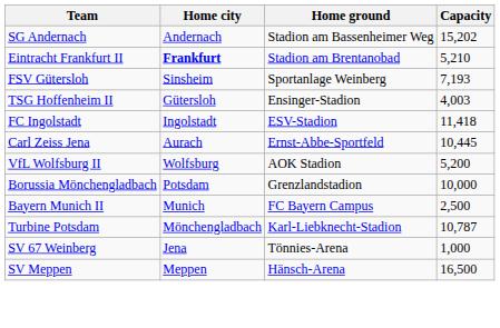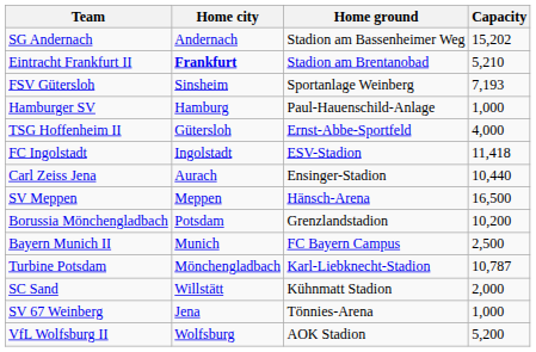 <table class="wikitable sortable">
 <tr>
 <th>Team</th>
 <th>Home city</th>
 <th>Home ground</th>
 <th>Capacity</th>
 </tr>
 <tr>
 <td data-sort-value="Andernach"><a href='#'>SG Andernach</a></td>
 <td><a href='#'>Andernach</a></td>
 <td>Stadion am Bassenheimer Weg</td>
 <td>15,202</td>
 </tr>
 <tr>
 <td data-sort-value="Frankfurt"><a href='#'>Eintracht Frankfurt II</a></td>
 <td><strong><a href='#'>Frankfurt</a></strong></td>
 <td><a href='#'>Stadion am Brentanobad</a></td>
 <td>5,210</td>
 </tr>
 <tr>
 <td data-sort-value="Gutersloh"><a href='#'>FSV Gütersloh</a></td>
 <td><a href='#'>Sinsheim</a></td>
 <td>Sportanlage Weinberg</td>
 <td>7,193</td>
 </tr>
 <tr>
+<td data-sort-value="Hamburg"><a href='#'>Hamburger SV</a></td>
+<td><a href='#'>Hamburg</a></td>
+<td>Paul-Hauenschild-Anlage</td>
+<td>1,000</td>
+</tr>
+<tr>
 <td data-sort-value="Hoffenheim"><a href='#'>TSG Hoffenheim II</a></td>
 <td><a href='#'>Gütersloh</a></td>
-<td>Ensinger-Stadion</td>
-<td>4,003</td>
+<td><a href='#'>Ernst-Abbe-Sportfeld</a></td>
+<td>4,000</td>
 </tr>
 <tr>
 <td data-sort-value="Ingolstadt"><a href='#'>FC Ingolstadt</a></td>
 <td><a href='#'>Ingolstadt</a></td>
 <td><a href='#'>ESV-Stadion</a></td>
 <td>11,418</td>
 </tr>
 <tr>
 <td data-sort-value="Jena"><a href='#'>Carl Zeiss Jena</a></td>
 <td><a href='#'>Aurach</a></td>
-<td><a href='#'>Ernst-Abbe-Sportfeld</a></td>
-<td>10,445</td>
+<td>Ensinger-Stadion</td>
+<td>10,440</td>
 </tr>
 <tr>
-<td data-sort-value="Wolfsburg"><a href='#'>VfL Wolfsburg II</a></td>
-<td><a href='#'>Wolfsburg</a></td>
-<td>AOK Stadion</td>
-<td>5,200</td>
+<td data-sort-value="Meppen"><a href='#'>SV Meppen</a></td>
+<td><a href='#'>Meppen</a></td>
+<td><a href='#'>Hänsch-Arena</a></td>
+<td>16,500</td>
 </tr>
 <tr>
 <td data-sort-value="Monchengladbach"><a href='#'>Borussia Mönchengladbach</a></td>
 <td><a href='#'>Potsdam</a></td>
 <td>Grenzlandstadion</td>
-<td>10,000</td>
+<td>10,200</td>
 </tr>
 <tr>
 <td data-sort-value="Munich"><a href='#'>Bayern Munich II</a></td>
 <td><a href='#'>Munich</a></td>
 <td><a href='#'>FC Bayern Campus</a></td>
 <td>2,500</td>
 </tr>
 <tr>
 <td data-sort-value="Potsdam"><a href='#'>Turbine Potsdam</a></td>
 <td><a href='#'>Mönchengladbach</a></td>
 <td><a href='#'>Karl-Liebknecht-Stadion</a></td>
 <td>10,787</td>
 </tr>
 <tr>
+<td data-sort-value="Sand"><a href='#'>SC Sand</a></td>
+<td><a href='#'>Willstätt</a></td>
+<td>Kühnmatt Stadion</td>
+<td>2,000</td>
+</tr>
+<tr>
 <td data-sort-value="Weinberg"><a href='#'>SV 67 Weinberg</a></td>
 <td><a href='#'>Jena</a></td>
 <td>Tönnies-Arena</td>
 <td>1,000</td>
 </tr>
 <tr>
-<td data-sort-value="Meppen"><a href='#'>SV Meppen</a></td>
-<td><a href='#'>Meppen</a></td>
-<td><a href='#'>Hänsch-Arena</a></td>
-<td>16,500</td>
+<td data-sort-value="Wolfsburg"><a href='#'>VfL Wolfsburg II</a></td>
+<td><a href='#'>Wolfsburg</a></td>
+<td>AOK Stadion</td>
+<td>5,200</td>
 </tr>
 </table>
